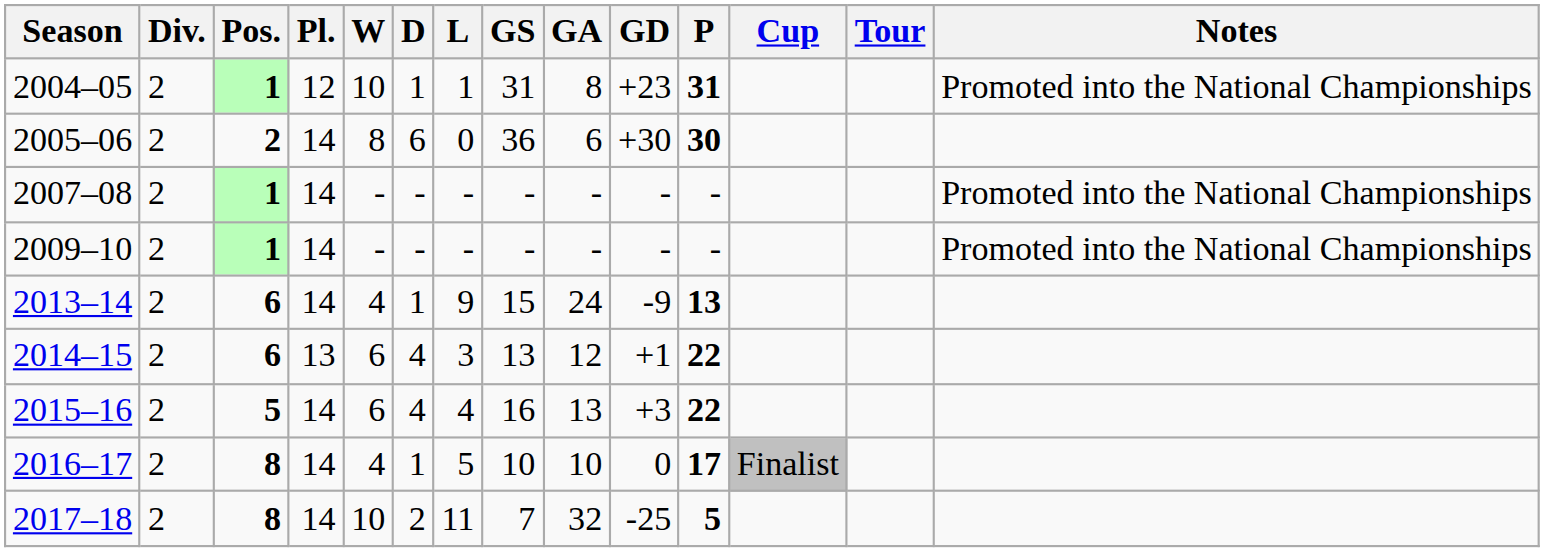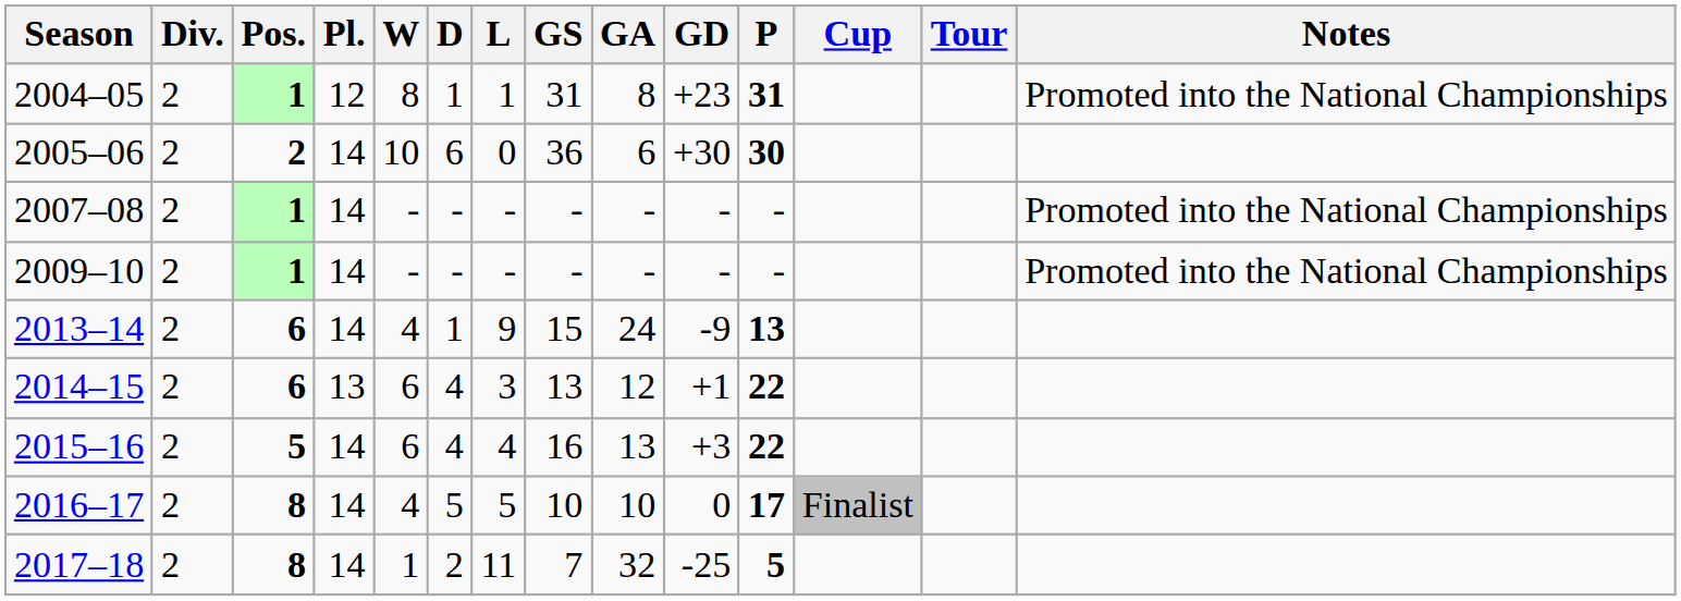 <table class="wikitable">
 <tr style="background:#efefef;">
 <th>Season</th>
 <th>Div.</th>
 <th>Pos.</th>
 <th>Pl.</th>
 <th>W</th>
 <th>D</th>
 <th>L</th>
 <th>GS</th>
 <th>GA</th>
 <th>GD</th>
 <th>P</th>
 <th><a href='#'>Cup</a></th>
 <th><a href='#'>Tour</a></th>
 <th>Notes</th>
 </tr>
 <tr>
 <td>2004–05</td>
 <td>2</td>
 <td align=right bgcolor=#B9FFB9><strong>1</strong></td>
 <td align=right>12</td>
-<td align=right>10</td>
+<td align=right>8</td>
 <td align=right>1</td>
 <td align=right>1</td>
 <td align=right>31</td>
 <td align=right>8</td>
 <td align=right>+23</td>
 <td align=right><strong>31</strong></td>
 <td></td>
 <td></td>
 <td>Promoted into the National Championships</td>
 </tr>
 <tr>
 <td>2005–06</td>
 <td>2</td>
 <td align=right><strong>2</strong></td>
 <td align=right>14</td>
-<td align=right>8</td>
+<td align=right>10</td>
 <td align=right>6</td>
 <td align=right>0</td>
 <td align=right>36</td>
 <td align=right>6</td>
 <td align=right>+30</td>
 <td align=right><strong>30</strong></td>
 <td></td>
 <td></td>
 <td></td>
 </tr>
 <tr>
 <td>2007–08</td>
 <td>2</td>
 <td align=right bgcolor=#B9FFB9><strong>1</strong></td>
 <td align=right>14</td>
 <td align=right>-</td>
 <td align=right>-</td>
 <td align=right>-</td>
 <td align=right>-</td>
 <td align=right>-</td>
 <td align=right>-</td>
 <td align=right>-</td>
 <td></td>
 <td></td>
 <td>Promoted into the National Championships</td>
 </tr>
 <tr>
 <td>2009–10</td>
 <td>2</td>
 <td align=right bgcolor=#B9FFB9><strong>1</strong></td>
 <td align=right>14</td>
 <td align=right>-</td>
 <td align=right>-</td>
 <td align=right>-</td>
 <td align=right>-</td>
 <td align=right>-</td>
 <td align=right>-</td>
 <td align=right>-</td>
 <td></td>
 <td></td>
 <td>Promoted into the National Championships</td>
 </tr>
 <tr>
 <td><a href='#'>2013–14</a></td>
 <td>2</td>
 <td align=right><strong>6</strong></td>
 <td align=right>14</td>
 <td align=right>4</td>
 <td align=right>1</td>
 <td align=right>9</td>
 <td align=right>15</td>
 <td align=right>24</td>
 <td align=right>-9</td>
 <td align=right><strong>13</strong></td>
 <td></td>
 <td></td>
 <td></td>
 </tr>
 <tr>
 <td><a href='#'>2014–15</a></td>
 <td>2</td>
 <td align=right><strong>6</strong></td>
 <td align=right>13</td>
 <td align=right>6</td>
 <td align=right>4</td>
 <td align=right>3</td>
 <td align=right>13</td>
 <td align=right>12</td>
 <td align=right>+1</td>
 <td align=right><strong>22</strong></td>
 <td></td>
 <td></td>
 <td></td>
 </tr>
 <tr>
 <td><a href='#'>2015–16</a></td>
 <td>2</td>
 <td align=right><strong>5</strong></td>
 <td align=right>14</td>
 <td align=right>6</td>
 <td align=right>4</td>
 <td align=right>4</td>
 <td align=right>16</td>
 <td align=right>13</td>
 <td align=right>+3</td>
 <td align=right><strong>22</strong></td>
 <td></td>
 <td></td>
 <td></td>
 </tr>
 <tr>
 <td><a href='#'>2016–17</a></td>
 <td>2</td>
 <td align=right><strong>8</strong></td>
 <td align=right>14</td>
 <td align=right>4</td>
-<td align=right>1</td>
+<td align=right>5</td>
 <td align=right>5</td>
 <td align=right>10</td>
 <td align=right>10</td>
 <td align=right>0</td>
 <td align=right><strong>17</strong></td>
 <td bgcolor=silver>Finalist</td>
 <td></td>
 <td></td>
 </tr>
 <tr>
 <td><a href='#'>2017–18</a></td>
 <td>2</td>
 <td align=right><strong>8</strong></td>
 <td align=right>14</td>
-<td align=right>10</td>
+<td align=right>1</td>
 <td align=right>2</td>
 <td align=right>11</td>
 <td align=right>7</td>
 <td align=right>32</td>
 <td align=right>-25</td>
 <td align=right><strong>5</strong></td>
 <td></td>
 <td></td>
 <td></td>
 </tr>
 </table>
